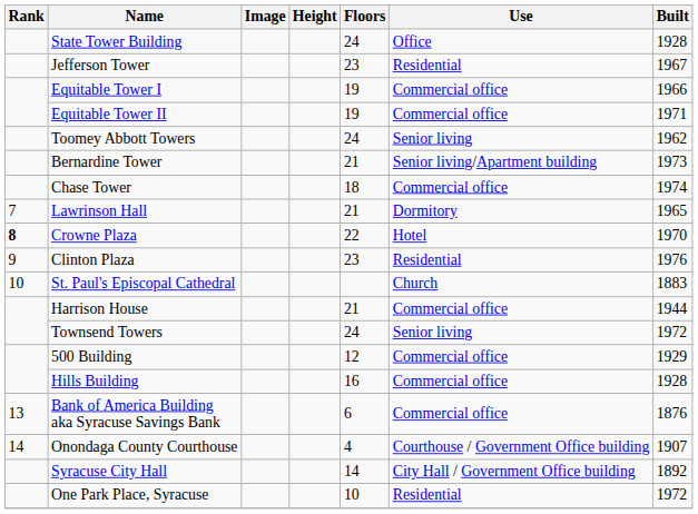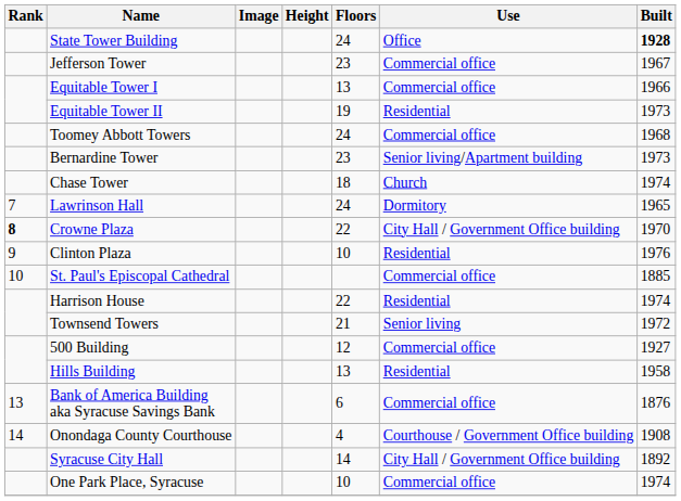 <table class="wikitable sortable">
 <tr>
 <th>Rank</th>
 <th>Name</th>
 <th>Image</th>
 <th>Height</th>
 <th>Floors</th>
 <th class="unsortable">Use</th>
 <th>Built</th>
 </tr>
 <tr>
 <td></td>
 <td><a href='#'>State Tower Building</a></td>
 <td></td>
 <td></td>
 <td>24</td>
 <td><a href='#'>Office</a></td>
-<td>1928</td>
+<td><strong>1928</strong></td>
 </tr>
 <tr>
 <td></td>
 <td>Jefferson Tower</td>
 <td></td>
 <td></td>
 <td>23</td>
-<td><a href='#'>Residential</a></td>
+<td><a href='#'>Commercial office</a></td>
 <td>1967</td>
 </tr>
 <tr>
 <td rowspan = "2"></td>
 <td><a href='#'>Equitable Tower I</a></td>
 <td></td>
 <td></td>
-<td>19</td>
+<td>13</td>
 <td><a href='#'>Commercial office</a></td>
 <td>1966</td>
 </tr>
 <tr>
 <td><a href='#'>Equitable Tower II</a></td>
 <td></td>
 <td></td>
 <td>19</td>
-<td><a href='#'>Commercial office</a></td>
-<td>1971</td>
+<td><a href='#'>Residential</a></td>
+<td>1973</td>
 </tr>
 <tr>
 <td></td>
 <td>Toomey Abbott Towers</td>
 <td></td>
 <td></td>
 <td>24</td>
-<td><a href='#'>Senior living</a></td>
-<td>1962</td>
+<td><a href='#'>Commercial office</a></td>
+<td>1968</td>
 </tr>
 <tr>
 <td></td>
 <td>Bernardine Tower</td>
 <td></td>
 <td></td>
-<td>21</td>
+<td>23</td>
 <td><a href='#'>Senior living</a>/<a href='#'>Apartment building</a></td>
 <td>1973</td>
 </tr>
 <tr>
 <td></td>
 <td>Chase Tower</td>
 <td></td>
 <td></td>
 <td>18</td>
-<td><a href='#'>Commercial office</a></td>
+<td><a href='#'>Church</a></td>
 <td>1974</td>
 </tr>
 <tr>
 <td>7</td>
 <td><a href='#'>Lawrinson Hall</a></td>
 <td></td>
 <td></td>
-<td>21</td>
+<td>24</td>
 <td><a href='#'>Dormitory</a></td>
 <td>1965</td>
 </tr>
 <tr>
 <td><strong>8</strong></td>
 <td><a href='#'>Crowne Plaza</a></td>
 <td></td>
 <td></td>
 <td>22</td>
-<td><a href='#'>Hotel</a></td>
+<td><a href='#'>City Hall</a> / <a href='#'>Government Office building</a></td>
 <td>1970</td>
 </tr>
 <tr>
 <td>9</td>
 <td>Clinton Plaza</td>
 <td></td>
 <td></td>
-<td>23</td>
+<td>10</td>
 <td><a href='#'>Residential</a></td>
 <td>1976</td>
 </tr>
 <tr>
 <td>10</td>
 <td><a href='#'>St. Paul's Episcopal Cathedral</a></td>
 <td></td>
 <td></td>
 <td></td>
-<td><a href='#'>Church</a></td>
-<td>1883</td>
+<td><a href='#'>Commercial office</a></td>
+<td>1885</td>
 </tr>
 <tr>
 <td rowspan = "2"></td>
 <td>Harrison House</td>
 <td></td>
 <td></td>
-<td>21</td>
-<td><a href='#'>Commercial office</a></td>
-<td>1944</td>
+<td>22</td>
+<td><a href='#'>Residential</a></td>
+<td>1974</td>
 </tr>
 <tr>
 <td>Townsend Towers</td>
 <td></td>
 <td></td>
-<td>24</td>
+<td>21</td>
 <td><a href='#'>Senior living</a></td>
 <td>1972</td>
 </tr>
 <tr>
 <td rowspan = "2"></td>
 <td>500 Building</td>
 <td></td>
 <td></td>
 <td>12</td>
 <td><a href='#'>Commercial office</a></td>
-<td>1929</td>
+<td>1927</td>
 </tr>
 <tr>
 <td><a href='#'>Hills Building</a></td>
 <td></td>
 <td></td>
-<td>16</td>
-<td><a href='#'>Commercial office</a></td>
-<td>1928</td>
+<td>13</td>
+<td><a href='#'>Residential</a></td>
+<td>1958</td>
 </tr>
 <tr>
 <td>13</td>
 <td><a href='#'>Bank of America Building</a><br>aka Syracuse Savings Bank</td>
 <td></td>
 <td></td>
 <td>6</td>
 <td><a href='#'>Commercial office</a></td>
 <td>1876</td>
 </tr>
 <tr>
 <td>14</td>
 <td>Onondaga County Courthouse</td>
 <td></td>
 <td></td>
 <td>4</td>
 <td><a href='#'>Courthouse</a> / <a href='#'>Government Office building</a></td>
-<td>1907</td>
+<td>1908</td>
 </tr>
 <tr>
 <td></td>
 <td><a href='#'>Syracuse City Hall</a></td>
 <td></td>
 <td></td>
 <td>14</td>
 <td><a href='#'>City Hall</a> / <a href='#'>Government Office building</a></td>
 <td>1892</td>
 </tr>
 <tr>
 <td></td>
 <td>One Park Place, Syracuse</td>
 <td></td>
 <td></td>
 <td>10</td>
-<td><a href='#'>Residential</a></td>
-<td>1972</td>
+<td><a href='#'>Commercial office</a></td>
+<td>1974</td>
 </tr>
 <tr>
 </tr>
 </table>
